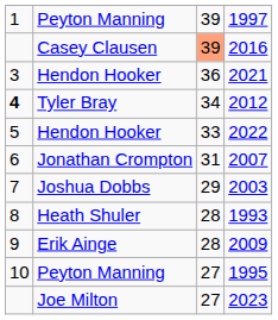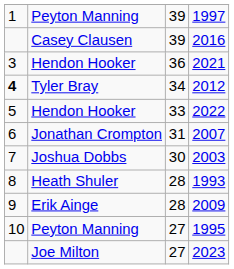 <table class="wikitable">
 <tr>
 </tr>
 <tr>
 <td>1</td>
 <td><a href='#'>Peyton Manning</a></td>
 <td><abbr>39</abbr></td>
 <td><a href='#'>1997</a></td>
 </tr>
 <tr>
 <td></td>
 <td><a href='#'>Casey Clausen</a></td>
-<td style="background: lightsalmon;"><abbr>39</abbr></td>
+<td><abbr>39</abbr></td>
 <td><a href='#'>2016</a></td>
 </tr>
 <tr>
 <td>3</td>
 <td><a href='#'>Hendon Hooker</a></td>
 <td><abbr>36</abbr></td>
 <td><a href='#'>2021</a></td>
 </tr>
 <tr>
 <td><strong>4</strong></td>
 <td><a href='#'>Tyler Bray</a></td>
 <td><abbr>34</abbr></td>
 <td><a href='#'>2012</a></td>
 </tr>
 <tr>
 <td>5</td>
 <td><a href='#'>Hendon Hooker</a></td>
 <td><abbr>33</abbr></td>
 <td><a href='#'>2022</a></td>
 </tr>
 <tr>
 <td>6</td>
 <td><a href='#'>Jonathan Crompton</a></td>
 <td><abbr>31</abbr></td>
 <td><a href='#'>2007</a></td>
 </tr>
 <tr>
 <td>7</td>
 <td><a href='#'>Joshua Dobbs</a></td>
-<td><abbr>29</abbr></td>
+<td><abbr>30</abbr></td>
 <td><a href='#'>2003</a></td>
 </tr>
 <tr>
 <td>8</td>
 <td><a href='#'>Heath Shuler</a></td>
 <td><abbr>28</abbr></td>
 <td><a href='#'>1993</a></td>
 </tr>
 <tr>
 <td>9</td>
 <td><a href='#'>Erik Ainge</a></td>
 <td><abbr>28</abbr></td>
 <td><a href='#'>2009</a></td>
 </tr>
 <tr>
 <td>10</td>
 <td><a href='#'>Peyton Manning</a></td>
 <td><abbr>27</abbr></td>
 <td><a href='#'>1995</a></td>
 </tr>
 <tr>
 <td></td>
 <td><a href='#'>Joe Milton</a></td>
 <td><abbr>27</abbr></td>
 <td><a href='#'>2023</a></td>
 </tr>
 </table>
